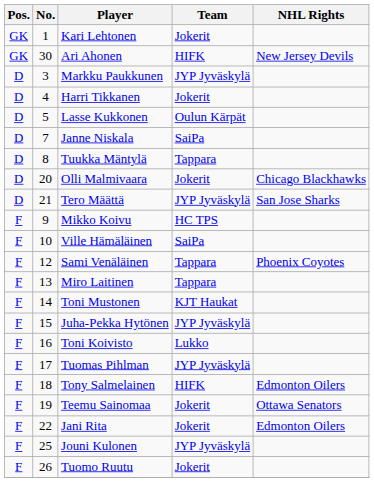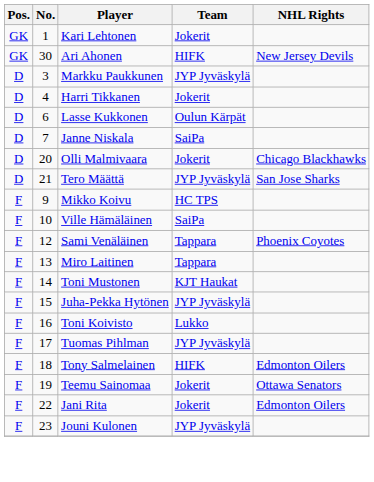 <table class="wikitable sortable">
 <tr>
 <th>Pos.</th>
 <th>No.</th>
 <th>Player</th>
 <th>Team</th>
 <th>NHL Rights</th>
 </tr>
 <tr>
 <td style="text-align:center;"><a href='#'>GK</a></td>
 <td style="text-align:center;">1</td>
 <td><a href='#'>Kari Lehtonen</a></td>
 <td> <a href='#'>Jokerit</a></td>
 <td></td>
 </tr>
 <tr>
 <td style="text-align:center;"><a href='#'>GK</a></td>
 <td style="text-align:center;">30</td>
 <td><a href='#'>Ari Ahonen</a></td>
 <td> <a href='#'>HIFK</a></td>
 <td><a href='#'>New Jersey Devils</a></td>
 </tr>
 <tr>
 <td style="text-align:center;"><a href='#'>D</a></td>
 <td style="text-align:center;">3</td>
 <td><a href='#'>Markku Paukkunen</a></td>
 <td> <a href='#'>JYP Jyväskylä</a></td>
 <td></td>
 </tr>
 <tr>
 <td style="text-align:center;"><a href='#'>D</a></td>
 <td style="text-align:center;">4</td>
 <td><a href='#'>Harri Tikkanen</a></td>
 <td> <a href='#'>Jokerit</a></td>
 <td></td>
 </tr>
 <tr>
 <td style="text-align:center;"><a href='#'>D</a></td>
-<td style="text-align:center;">5</td>
+<td style="text-align:center;">6</td>
 <td><a href='#'>Lasse Kukkonen</a></td>
 <td> <a href='#'>Oulun Kärpät</a></td>
 <td></td>
 </tr>
 <tr>
 <td style="text-align:center;"><a href='#'>D</a></td>
 <td style="text-align:center;">7</td>
 <td><a href='#'>Janne Niskala</a></td>
 <td> <a href='#'>SaiPa</a></td>
-<td></td>
-</tr>
-<tr>
-<td style="text-align:center;"><a href='#'>D</a></td>
-<td style="text-align:center;">8</td>
-<td><a href='#'>Tuukka Mäntylä</a></td>
-<td> <a href='#'>Tappara</a></td>
 <td></td>
 </tr>
 <tr>
 <td style="text-align:center;"><a href='#'>D</a></td>
 <td style="text-align:center;">20</td>
 <td><a href='#'>Olli Malmivaara</a></td>
 <td> <a href='#'>Jokerit</a></td>
 <td><a href='#'>Chicago Blackhawks</a></td>
 </tr>
 <tr>
 <td style="text-align:center;"><a href='#'>D</a></td>
 <td style="text-align:center;">21</td>
 <td><a href='#'>Tero Määttä</a></td>
 <td> <a href='#'>JYP Jyväskylä</a></td>
 <td><a href='#'>San Jose Sharks</a></td>
 </tr>
 <tr>
 <td style="text-align:center;"><a href='#'>F</a></td>
 <td style="text-align:center;">9</td>
 <td><a href='#'>Mikko Koivu</a></td>
 <td> <a href='#'>HC TPS</a></td>
 <td></td>
 </tr>
 <tr>
 <td style="text-align:center;"><a href='#'>F</a></td>
 <td style="text-align:center;">10</td>
 <td><a href='#'>Ville Hämäläinen</a></td>
 <td> <a href='#'>SaiPa</a></td>
 <td></td>
 </tr>
 <tr>
 <td style="text-align:center;"><a href='#'>F</a></td>
 <td style="text-align:center;">12</td>
 <td><a href='#'>Sami Venäläinen</a></td>
 <td> <a href='#'>Tappara</a></td>
 <td><a href='#'>Phoenix Coyotes</a></td>
 </tr>
 <tr>
 <td style="text-align:center;"><a href='#'>F</a></td>
 <td style="text-align:center;">13</td>
 <td><a href='#'>Miro Laitinen</a></td>
 <td> <a href='#'>Tappara</a></td>
 <td></td>
 </tr>
 <tr>
 <td style="text-align:center;"><a href='#'>F</a></td>
 <td style="text-align:center;">14</td>
 <td><a href='#'>Toni Mustonen</a></td>
 <td> <a href='#'>KJT Haukat</a></td>
 <td></td>
 </tr>
 <tr>
 <td style="text-align:center;"><a href='#'>F</a></td>
 <td style="text-align:center;">15</td>
 <td><a href='#'>Juha-Pekka Hytönen</a></td>
 <td> <a href='#'>JYP Jyväskylä</a></td>
 <td></td>
 </tr>
 <tr>
 <td style="text-align:center;"><a href='#'>F</a></td>
 <td style="text-align:center;">16</td>
 <td><a href='#'>Toni Koivisto</a></td>
 <td> <a href='#'>Lukko</a></td>
 <td></td>
 </tr>
 <tr>
 <td style="text-align:center;"><a href='#'>F</a></td>
 <td style="text-align:center;">17</td>
 <td><a href='#'>Tuomas Pihlman</a></td>
 <td> <a href='#'>JYP Jyväskylä</a></td>
 <td></td>
 </tr>
 <tr>
 <td style="text-align:center;"><a href='#'>F</a></td>
 <td style="text-align:center;">18</td>
 <td><a href='#'>Tony Salmelainen</a></td>
 <td> <a href='#'>HIFK</a></td>
 <td><a href='#'>Edmonton Oilers</a></td>
 </tr>
 <tr>
 <td style="text-align:center;"><a href='#'>F</a></td>
 <td style="text-align:center;">19</td>
 <td><a href='#'>Teemu Sainomaa</a></td>
 <td> <a href='#'>Jokerit</a></td>
 <td><a href='#'>Ottawa Senators</a></td>
 </tr>
 <tr>
 <td style="text-align:center;"><a href='#'>F</a></td>
 <td style="text-align:center;">22</td>
 <td><a href='#'>Jani Rita</a></td>
 <td> <a href='#'>Jokerit</a></td>
 <td><a href='#'>Edmonton Oilers</a></td>
 </tr>
 <tr>
 <td style="text-align:center;"><a href='#'>F</a></td>
-<td style="text-align:center;">25</td>
+<td style="text-align:center;">23</td>
 <td><a href='#'>Jouni Kulonen</a></td>
 <td> <a href='#'>JYP Jyväskylä</a></td>
 <td></td>
 </tr>
 <tr>
-<td style="text-align:center;"><a href='#'>F</a></td>
-<td style="text-align:center;">26</td>
-<td><a href='#'>Tuomo Ruutu</a></td>
-<td> <a href='#'>Jokerit</a></td>
-<td></td>
-</tr>
-<tr>
 </tr>
 </table>
